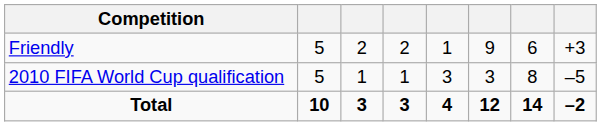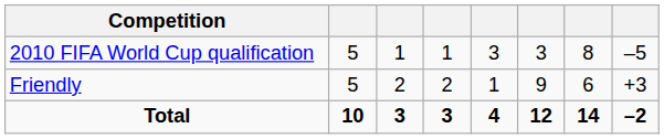 <table class="wikitable" style="text-align: center;">
 <tr>
 <th width=250>Competition</th>
 <th width=30></th>
 <th width=30></th>
 <th width=30></th>
 <th width=30></th>
 <th width=30></th>
 <th width=30></th>
 <th width=30></th>
 </tr>
 <tr>
+<td align=left><a href='#'>2010 FIFA World Cup qualification</a></td>
+<td>5</td>
+<td>1</td>
+<td>1</td>
+<td>3</td>
+<td>3</td>
+<td>8</td>
+<td>–5</td>
+</tr>
+<tr>
 <td align=left><a href='#'>Friendly</a></td>
 <td>5</td>
 <td>2</td>
 <td>2</td>
 <td>1</td>
 <td>9</td>
 <td>6</td>
 <td>+3</td>
-</tr>
-<tr>
-<td align=left><a href='#'>2010 FIFA World Cup qualification</a></td>
-<td>5</td>
-<td>1</td>
-<td>1</td>
-<td>3</td>
-<td>3</td>
-<td>8</td>
-<td>–5</td>
 </tr>
 <tr>
 <td><strong>Total</strong></td>
 <td><strong>10</strong></td>
 <td><strong>3</strong></td>
 <td><strong>3</strong></td>
 <td><strong>4</strong></td>
 <td><strong>12</strong></td>
 <td><strong>14</strong></td>
 <td><strong>–2</strong></td>
 </tr>
 </table>
